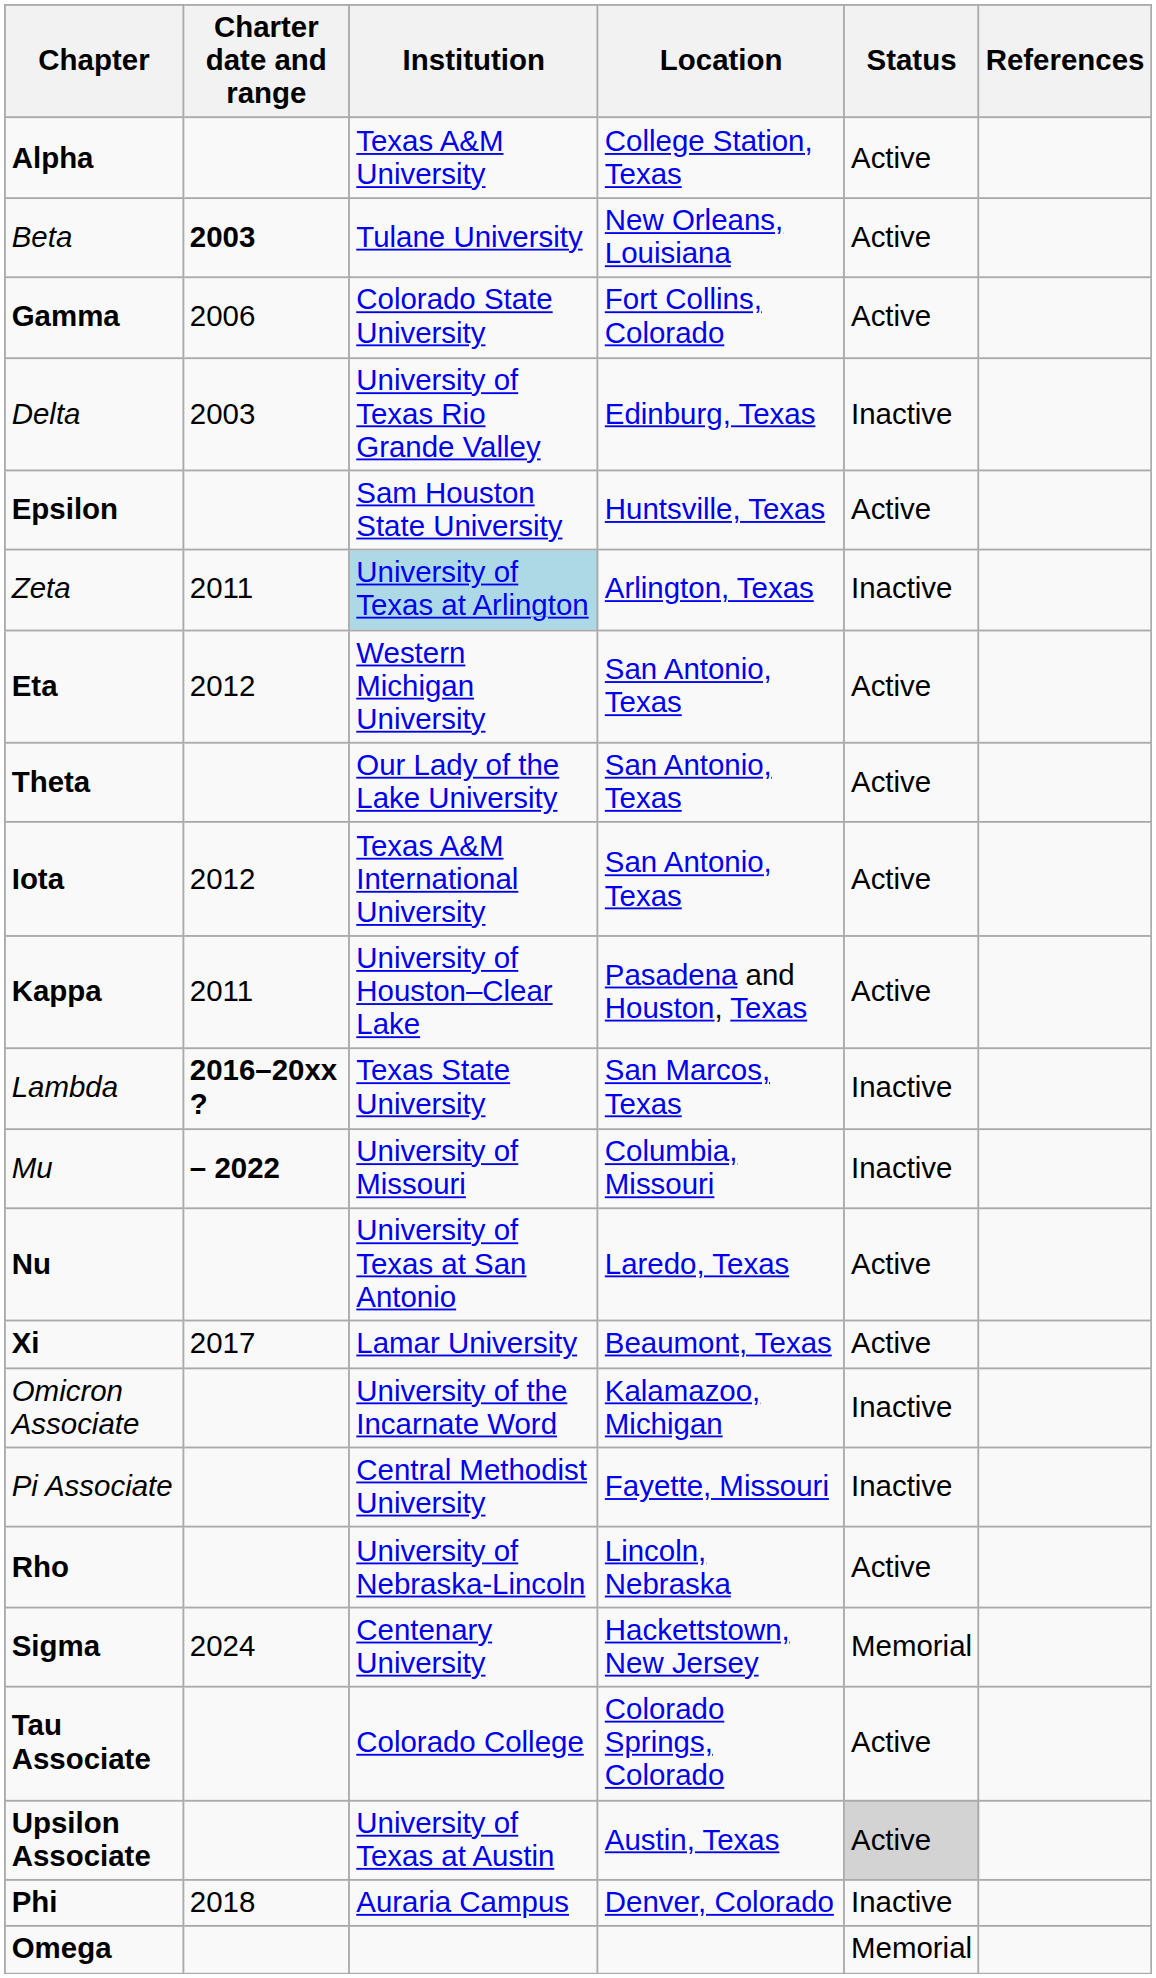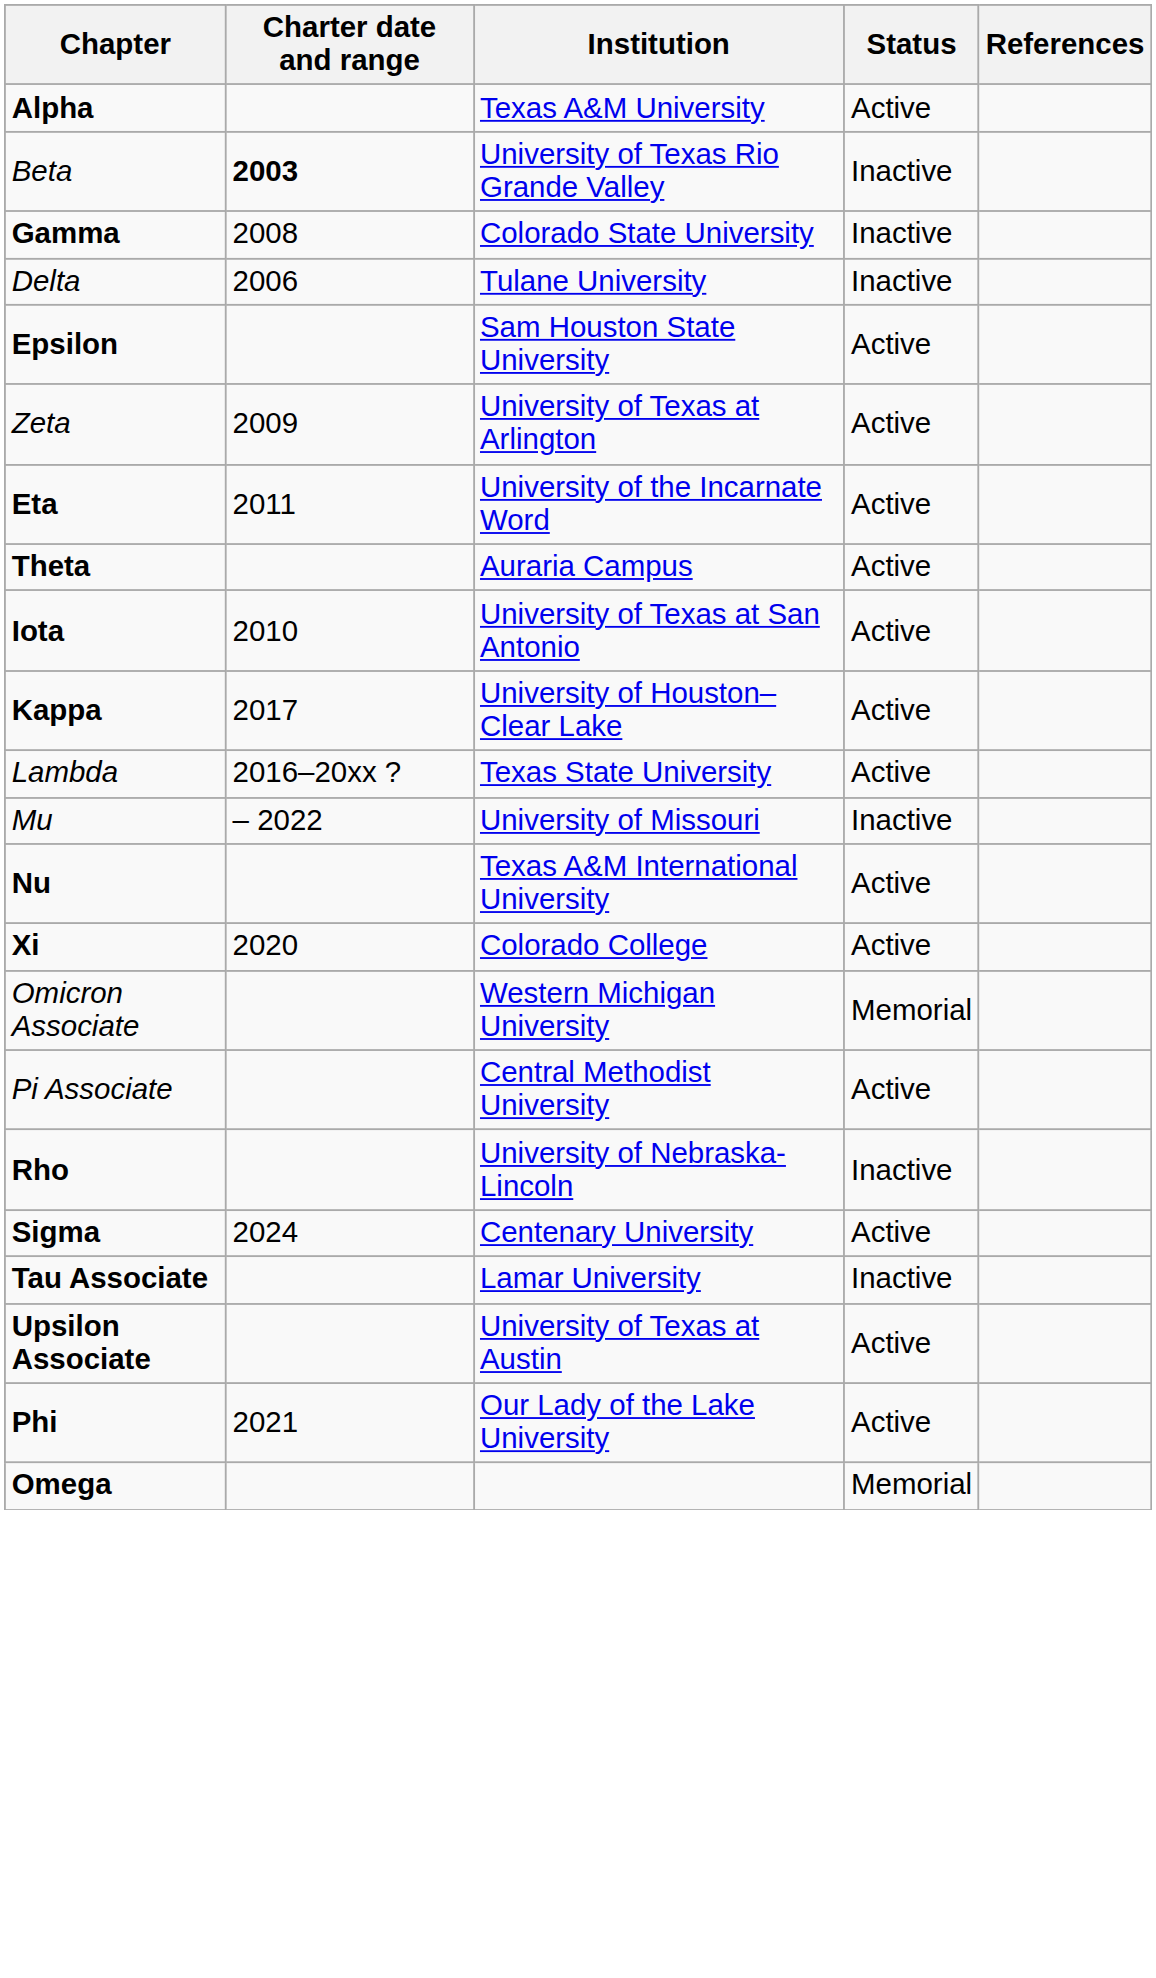 <table class="wikitable sortable" style="width:100%;">
 <tr>
 <th>Chapter</th>
 <th>Charter date and range</th>
 <th>Institution</th>
-<th>Location</th>
 <th>Status</th>
 <th>References</th>
 </tr>
 <tr>
 <td><strong>Alpha</strong></td>
 <td></td>
 <td><a href='#'>Texas A&M University</a></td>
-<td><a href='#'>College Station, Texas</a></td>
 <td>Active</td>
 <td></td>
 </tr>
 <tr>
 <td><em>Beta</em></td>
 <td><strong>2003</strong></td>
-<td><a href='#'>Tulane University</a></td>
-<td><a href='#'>New Orleans, Louisiana</a></td>
-<td>Active</td>
+<td><a href='#'>University of Texas Rio Grande Valley</a></td>
+<td>Inactive</td>
 <td></td>
 </tr>
 <tr>
 <td><strong>Gamma</strong></td>
-<td>2006</td>
+<td>2008</td>
 <td><a href='#'>Colorado State University</a></td>
-<td><a href='#'>Fort Collins, Colorado</a></td>
-<td>Active</td>
+<td>Inactive</td>
 <td></td>
 </tr>
 <tr>
 <td><em>Delta</em></td>
-<td>2003</td>
-<td><a href='#'>University of Texas Rio Grande Valley</a></td>
-<td><a href='#'>Edinburg, Texas</a></td>
+<td>2006</td>
+<td><a href='#'>Tulane University</a></td>
 <td>Inactive</td>
 <td></td>
 </tr>
 <tr>
 <td><strong>Epsilon</strong></td>
 <td></td>
 <td><a href='#'>Sam Houston State University</a></td>
-<td><a href='#'>Huntsville, Texas</a></td>
 <td>Active</td>
 <td></td>
 </tr>
 <tr>
 <td><em>Zeta</em></td>
-<td>2011</td>
-<td style="background: lightblue;"><a href='#'>University of Texas at Arlington</a></td>
-<td><a href='#'>Arlington, Texas</a></td>
-<td>Inactive</td>
+<td>2009</td>
+<td><a href='#'>University of Texas at Arlington</a></td>
+<td>Active</td>
 <td></td>
 </tr>
 <tr>
 <td><strong>Eta</strong></td>
-<td>2012</td>
-<td><a href='#'>Western Michigan University</a></td>
-<td><a href='#'>San Antonio, Texas</a></td>
+<td>2011</td>
+<td><a href='#'>University of the Incarnate Word</a></td>
 <td>Active</td>
 <td></td>
 </tr>
 <tr>
 <td><strong>Theta</strong></td>
 <td></td>
-<td><a href='#'>Our Lady of the Lake University</a></td>
-<td><a href='#'>San Antonio, Texas</a></td>
+<td><a href='#'>Auraria Campus</a></td>
 <td>Active</td>
 <td></td>
 </tr>
 <tr>
 <td><strong>Iota</strong></td>
-<td>2012</td>
-<td><a href='#'>Texas A&M International University</a></td>
-<td><a href='#'>San Antonio, Texas</a></td>
+<td>2010</td>
+<td><a href='#'>University of Texas at San Antonio</a></td>
 <td>Active</td>
 <td></td>
 </tr>
 <tr>
 <td><strong>Kappa</strong></td>
-<td>2011</td>
+<td>2017</td>
 <td><a href='#'>University of Houston–Clear Lake</a></td>
-<td><a href='#'>Pasadena</a> and <a href='#'>Houston</a>, <a href='#'>Texas</a></td>
 <td>Active</td>
 <td></td>
 </tr>
 <tr>
 <td><em>Lambda</em></td>
-<td><strong>2016–20xx ?</strong></td>
+<td>2016–20xx ?</td>
 <td><a href='#'>Texas State University</a></td>
-<td><a href='#'>San Marcos, Texas</a></td>
-<td>Inactive</td>
+<td>Active</td>
 <td></td>
 </tr>
 <tr>
 <td><em>Mu</em></td>
-<td><strong> – 2022</strong></td>
+<td> – 2022</td>
 <td><a href='#'>University of Missouri</a></td>
-<td><a href='#'>Columbia, Missouri</a></td>
 <td>Inactive</td>
 <td></td>
 </tr>
 <tr>
 <td><strong>Nu</strong></td>
 <td></td>
-<td><a href='#'>University of Texas at San Antonio</a></td>
-<td><a href='#'>Laredo, Texas</a></td>
+<td><a href='#'>Texas A&M International University</a></td>
 <td>Active</td>
 <td></td>
 </tr>
 <tr>
 <td><strong>Xi</strong></td>
-<td>2017</td>
-<td><a href='#'>Lamar University</a></td>
-<td><a href='#'>Beaumont, Texas</a></td>
+<td>2020</td>
+<td><a href='#'>Colorado College</a></td>
 <td>Active</td>
 <td></td>
 </tr>
 <tr>
 <td><em>Omicron Associate</em></td>
 <td></td>
-<td><a href='#'>University of the Incarnate Word</a></td>
-<td><a href='#'>Kalamazoo, Michigan</a></td>
-<td>Inactive</td>
+<td><a href='#'>Western Michigan University</a></td>
+<td>Memorial</td>
 <td></td>
 </tr>
 <tr>
 <td><em>Pi Associate</em></td>
 <td></td>
 <td><a href='#'>Central Methodist University</a></td>
-<td><a href='#'>Fayette, Missouri</a></td>
-<td>Inactive</td>
+<td>Active</td>
 <td></td>
 </tr>
 <tr>
 <td><strong>Rho</strong></td>
 <td></td>
 <td><a href='#'>University of Nebraska-Lincoln</a></td>
-<td><a href='#'>Lincoln, Nebraska</a></td>
-<td>Active</td>
+<td>Inactive</td>
 <td></td>
 </tr>
 <tr>
 <td><strong>Sigma</strong></td>
 <td>2024</td>
 <td><a href='#'>Centenary University</a></td>
-<td><a href='#'>Hackettstown, New Jersey</a></td>
-<td>Memorial</td>
+<td>Active</td>
 <td></td>
 </tr>
 <tr>
 <td><strong>Tau Associate</strong></td>
 <td></td>
-<td><a href='#'>Colorado College</a></td>
-<td><a href='#'>Colorado Springs, Colorado</a></td>
-<td>Active</td>
+<td><a href='#'>Lamar University</a></td>
+<td>Inactive</td>
 <td></td>
 </tr>
 <tr>
 <td><strong>Upsilon Associate</strong></td>
 <td></td>
 <td><a href='#'>University of Texas at Austin</a></td>
-<td><a href='#'>Austin, Texas</a></td>
-<td style="background: lightgrey;">Active</td>
+<td>Active</td>
 <td></td>
 </tr>
 <tr>
 <td><strong>Phi</strong></td>
-<td>2018</td>
-<td><a href='#'>Auraria Campus</a></td>
-<td><a href='#'>Denver, Colorado</a></td>
-<td>Inactive</td>
+<td>2021</td>
+<td><a href='#'>Our Lady of the Lake University</a></td>
+<td>Active</td>
 <td></td>
 </tr>
 <tr>
 <td><strong>Omega</strong></td>
 <td></td>
 <td></td>
-<td></td>
 <td>Memorial</td>
 <td></td>
 </tr>
 </table>
